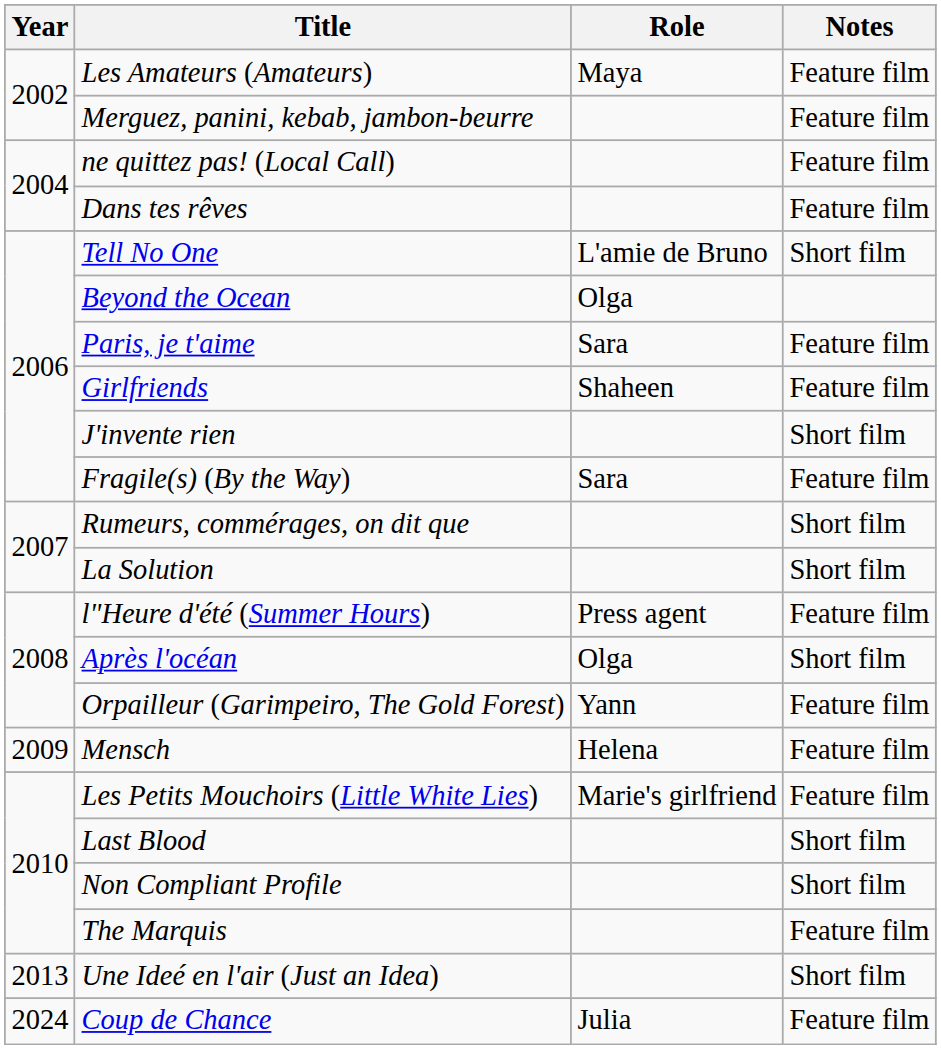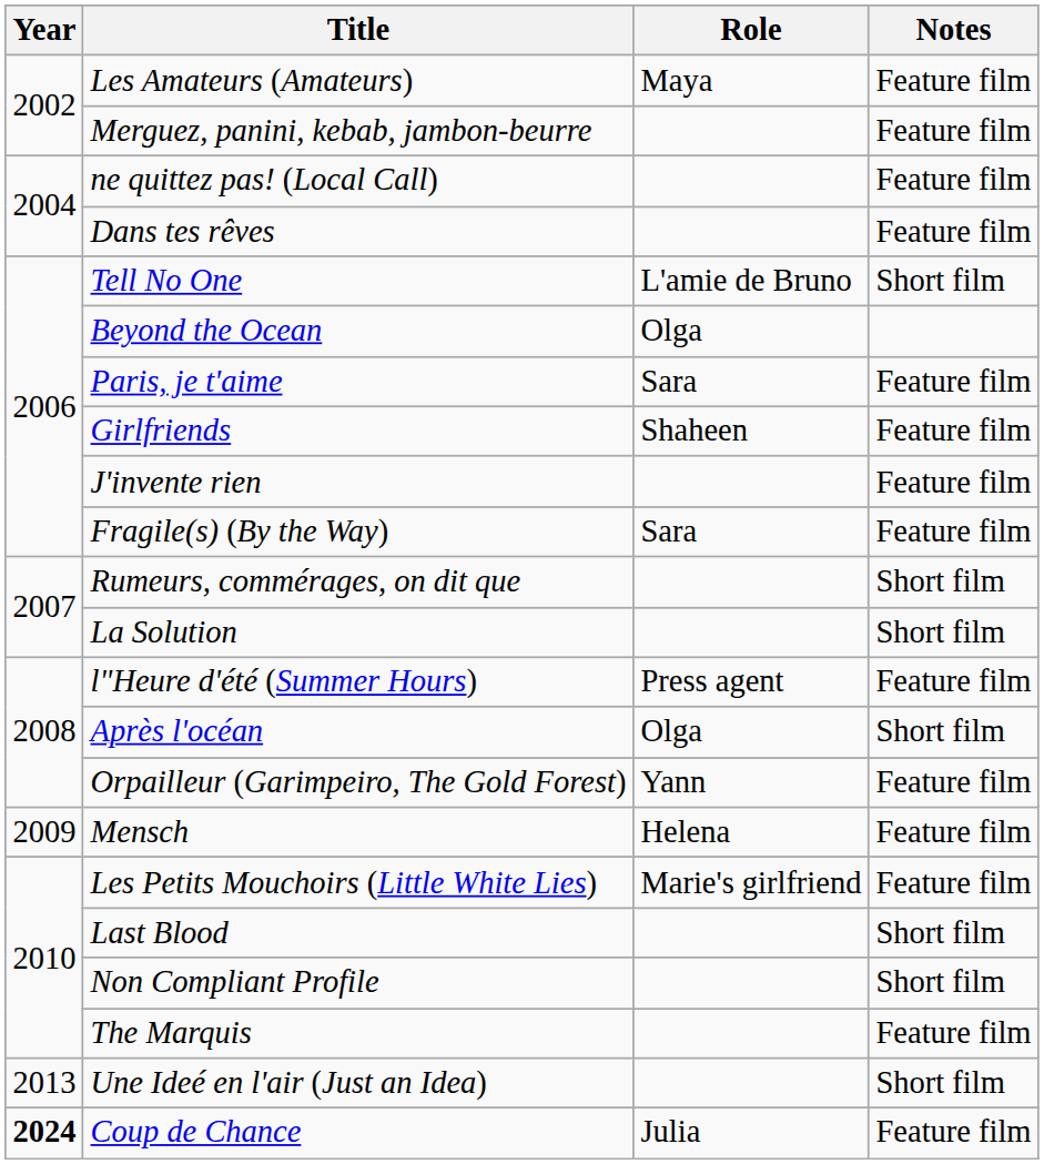 <table class="wikitable sortable">
 <tr>
 <th>Year</th>
 <th>Title</th>
 <th>Role</th>
 <th class="unsortable">Notes</th>
 </tr>
 <tr>
 <td rowspan="2">2002</td>
 <td><em>Les Amateurs</em> (<em>Amateurs</em>)</td>
 <td>Maya</td>
 <td>Feature film</td>
 </tr>
 <tr>
 <td><em>Merguez, panini, kebab, jambon-beurre</em></td>
 <td></td>
 <td>Feature film</td>
 </tr>
 <tr>
 <td rowspan="2">2004</td>
 <td><em>ne quittez pas!</em> (<em>Local Call</em>)</td>
 <td></td>
 <td>Feature film</td>
 </tr>
 <tr>
 <td><em>Dans tes rêves</em></td>
 <td></td>
 <td>Feature film</td>
 </tr>
 <tr>
 <td rowspan="6">2006</td>
 <td><em><a href='#'>Tell No One</a></em></td>
 <td>L'amie de Bruno</td>
 <td>Short film</td>
 </tr>
 <tr>
 <td><em><a href='#'>Beyond the Ocean</a></em></td>
 <td>Olga</td>
 <td></td>
 </tr>
 <tr>
 <td><em><a href='#'>Paris, je t'aime</a></em></td>
 <td>Sara</td>
 <td>Feature film</td>
 </tr>
 <tr>
 <td><em><a href='#'>Girlfriends</a></em></td>
 <td>Shaheen</td>
 <td>Feature film</td>
 </tr>
 <tr>
 <td><em>J'invente rien</em></td>
 <td></td>
-<td>Short film</td>
+<td>Feature film</td>
 </tr>
 <tr>
 <td><em>Fragile(s)</em> (<em>By the Way</em>)</td>
 <td>Sara</td>
 <td>Feature film</td>
 </tr>
 <tr>
 <td rowspan="2">2007</td>
 <td><em>Rumeurs, commérages, on dit que</em></td>
 <td></td>
 <td>Short film</td>
 </tr>
 <tr>
 <td><em>La Solution</em></td>
 <td></td>
 <td>Short film</td>
 </tr>
 <tr>
 <td rowspan="3">2008</td>
 <td><em>l"Heure d'été</em> (<em><a href='#'>Summer Hours</a></em>)</td>
 <td>Press agent</td>
 <td>Feature film</td>
 </tr>
 <tr>
 <td><a href='#'><em>Après l'océan</em></a></td>
 <td>Olga</td>
 <td>Short film</td>
 </tr>
 <tr>
 <td><em>Orpailleur</em> (<em>Garimpeiro, The Gold Forest</em>)</td>
 <td>Yann</td>
 <td>Feature film</td>
 </tr>
 <tr>
 <td>2009</td>
 <td><em>Mensch</em></td>
 <td>Helena</td>
 <td>Feature film</td>
 </tr>
 <tr>
 <td rowspan="4">2010</td>
 <td><em>Les Petits Mouchoirs</em> (<em><a href='#'>Little White Lies</a></em>)</td>
 <td>Marie's girlfriend</td>
 <td>Feature film</td>
 </tr>
 <tr>
 <td><em>Last Blood</em></td>
 <td></td>
 <td>Short film</td>
 </tr>
 <tr>
 <td><em>Non Compliant Profile</em></td>
 <td></td>
 <td>Short film</td>
 </tr>
 <tr>
 <td><em>The Marquis</em></td>
 <td></td>
 <td>Feature film</td>
 </tr>
 <tr>
 <td>2013</td>
 <td><em>Une Ideé en l'air</em> (<em>Just an Idea</em>)</td>
 <td></td>
 <td>Short film</td>
 </tr>
 <tr>
-<td>2024</td>
+<td><strong>2024</strong></td>
 <td><em><a href='#'>Coup de Chance</a></em></td>
 <td>Julia</td>
 <td>Feature film</td>
 </tr>
 </table>
